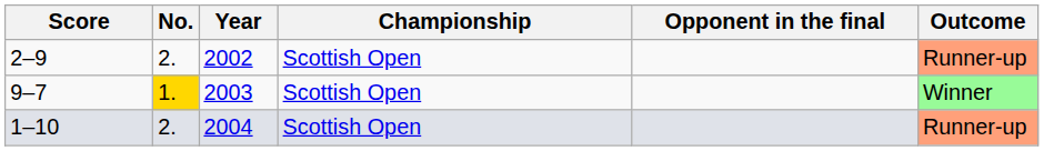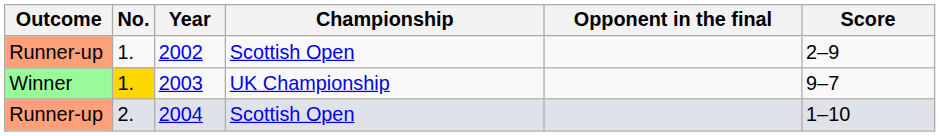 <table class="sortable wikitable">
 <tr>
-<th width="100">Score</th>
+<th width="80">Outcome</th>
 <th width="20">No.</th>
 <th width="50">Year</th>
 <th width="250">Championship</th>
 <th width="200">Opponent in the final</th>
-<th width="80">Outcome</th>
+<th width="100">Score</th>
 </tr>
 <tr>
-<td>2–9</td>
-<td>2.</td>
+<td style="background:#ffa07a;">Runner-up</td>
+<td>1.</td>
 <td><a href='#'>2002</a></td>
 <td><a href='#'>Scottish Open</a></td>
 <td> </td>
-<td style="background:#ffa07a;">Runner-up</td>
+<td>2–9</td>
 </tr>
 <tr>
-<td>9–7</td>
+<td style="background:#98FB98">Winner</td>
 <td style="background: gold;">1.</td>
 <td><a href='#'>2003</a></td>
-<td><a href='#'>Scottish Open</a></td>
+<td><a href='#'>UK Championship</a></td>
 <td> </td>
-<td style="background:#98FB98">Winner</td>
+<td>9–7</td>
 </tr>
 <tr bgcolor="dfe2e9">
-<td>1–10</td>
+<td style="background:#ffa07a;">Runner-up</td>
 <td>2.</td>
 <td><a href='#'>2004</a></td>
 <td><a href='#'>Scottish Open</a></td>
 <td> </td>
-<td style="background:#ffa07a;">Runner-up</td>
+<td>1–10</td>
 </tr>
 </table>
